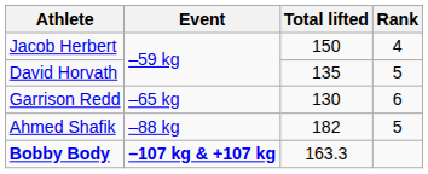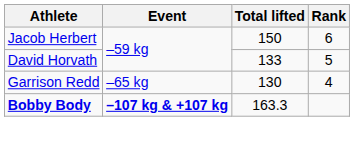 <table class="wikitable" style="font-size:90%">
 <tr>
 <th>Athlete</th>
 <th>Event</th>
 <th>Total lifted</th>
 <th>Rank</th>
 </tr>
 <tr align=center>
 <td align=left><a href='#'>Jacob Herbert</a></td>
 <td align=left rowspan=2><a href='#'>–59 kg</a></td>
 <td>150</td>
-<td>4</td>
+<td>6</td>
 </tr>
 <tr align=center>
 <td align=left><a href='#'>David Horvath</a></td>
-<td>135</td>
+<td>133</td>
 <td>5</td>
 </tr>
 <tr align=center>
 <td align=left><a href='#'>Garrison Redd</a></td>
 <td align=left><a href='#'>–65 kg</a></td>
 <td>130</td>
-<td>6</td>
-</tr>
-<tr align=center>
-<td align=left><a href='#'>Ahmed Shafik</a></td>
-<td align=left><a href='#'>–88 kg</a></td>
-<td>182</td>
-<td>5</td>
+<td>4</td>
 </tr>
 <tr align=center>
 <td align=left><strong><a href='#'>Bobby Body</a></strong></td>
 <td align=left><strong><a href='#'>–107 kg & +107 kg</a></strong></td>
 <td>163.3</td>
 <td></td>
 </tr>
 </table>
